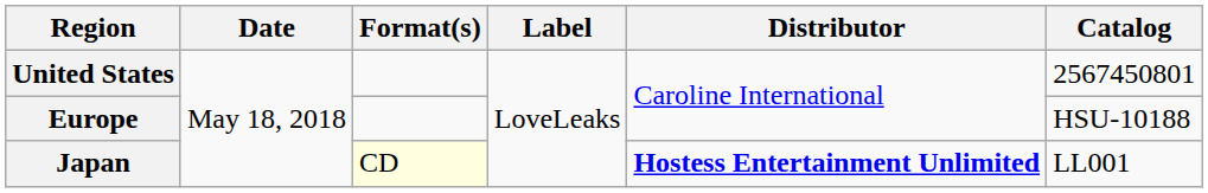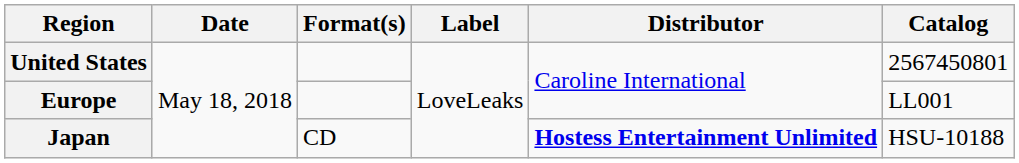 <table class="wikitable plainrowheaders" style="text-align:left">
 <tr>
 <th scope="col">Region</th>
 <th scope="col">Date</th>
 <th scope="col">Format(s)</th>
 <th scope="col">Label</th>
 <th scope="col">Distributor</th>
 <th scope="col">Catalog</th>
 </tr>
 <tr>
 <th scope="row">United States</th>
 <td rowspan="3">May 18, 2018</td>
 <td></td>
 <td rowspan="3">LoveLeaks</td>
 <td rowspan="2"><a href='#'>Caroline International</a></td>
 <td>2567450801</td>
 </tr>
 <tr>
 <th scope="row">Europe</th>
 <td></td>
-<td>HSU-10188</td>
+<td>LL001</td>
 </tr>
 <tr>
 <th scope="row">Japan</th>
-<td style="background: lightyellow;">CD</td>
+<td>CD</td>
 <td><strong><a href='#'>Hostess Entertainment Unlimited</a></strong></td>
-<td>LL001</td>
+<td>HSU-10188</td>
 </tr>
 </table>
